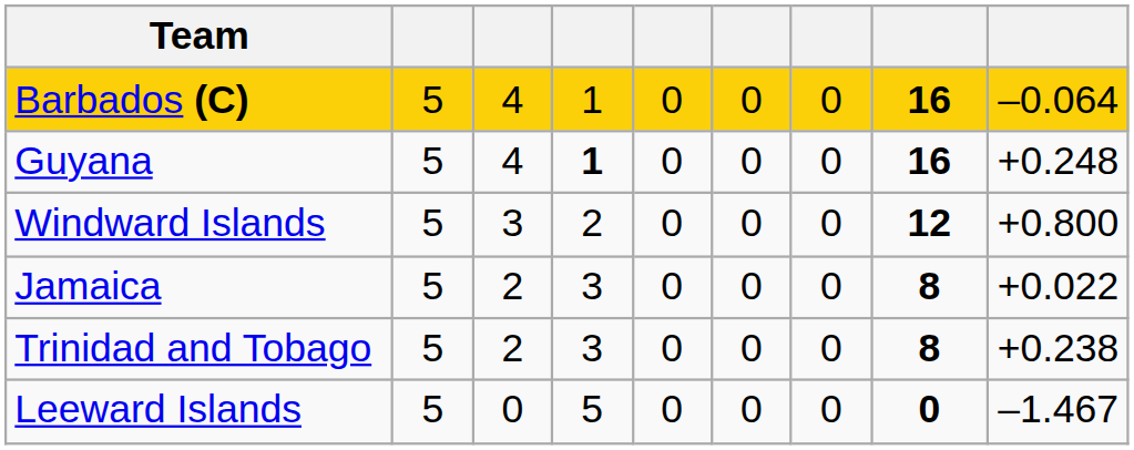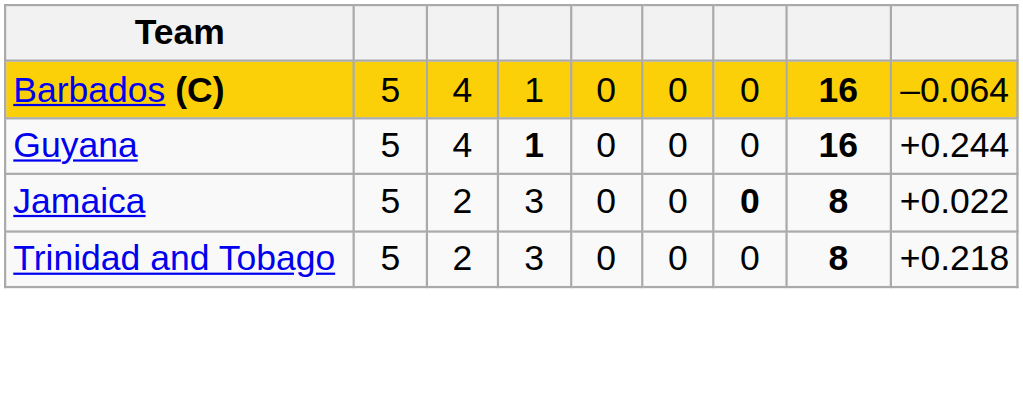 <table class="wikitable" style="text-align:center">
 <tr>
 <th width="150">Team</th>
 <th width="25"></th>
 <th width="25"></th>
 <th width="25"></th>
 <th width="25"></th>
 <th width="25"></th>
 <th width="25"></th>
 <th width="40"></th>
 <th width="50"></th>
 </tr>
 <tr style="background:#fbd009">
 <td style="text-align:left"><a href='#'>Barbados</a> <strong>(C)</strong></td>
 <td>5</td>
 <td>4</td>
 <td>1</td>
 <td>0</td>
 <td>0</td>
 <td>0</td>
 <td><strong>16</strong></td>
 <td>–0.064</td>
 </tr>
 <tr>
 <td style="text-align:left"><a href='#'>Guyana</a></td>
 <td>5</td>
 <td>4</td>
 <td><strong>1</strong></td>
 <td>0</td>
 <td>0</td>
 <td>0</td>
 <td><strong>16</strong></td>
-<td>+0.248</td>
-</tr>
-<tr>
-<td style="text-align:left"><a href='#'>Windward Islands</a></td>
-<td>5</td>
-<td>3</td>
-<td>2</td>
-<td>0</td>
-<td>0</td>
-<td>0</td>
-<td><strong>12</strong></td>
-<td>+0.800</td>
+<td>+0.244</td>
 </tr>
 <tr>
 <td style="text-align:left"><a href='#'>Jamaica</a></td>
 <td>5</td>
 <td>2</td>
 <td>3</td>
 <td>0</td>
 <td>0</td>
-<td>0</td>
+<td><strong>0</strong></td>
 <td><strong>8</strong></td>
 <td>+0.022</td>
 </tr>
 <tr>
 <td style="text-align:left"><a href='#'>Trinidad and Tobago</a></td>
 <td>5</td>
 <td>2</td>
 <td>3</td>
 <td>0</td>
 <td>0</td>
 <td>0</td>
 <td><strong>8</strong></td>
-<td>+0.238</td>
-</tr>
-<tr>
-<td style="text-align:left"><a href='#'>Leeward Islands</a></td>
-<td>5</td>
-<td>0</td>
-<td>5</td>
-<td>0</td>
-<td>0</td>
-<td>0</td>
-<td><strong>0</strong></td>
-<td>–1.467</td>
+<td>+0.218</td>
 </tr>
 </table>
